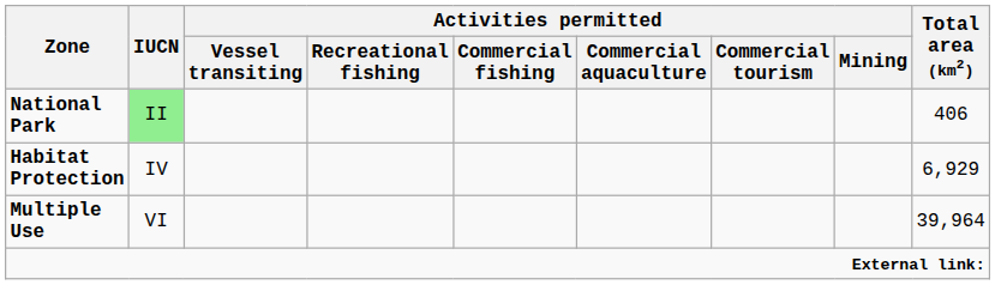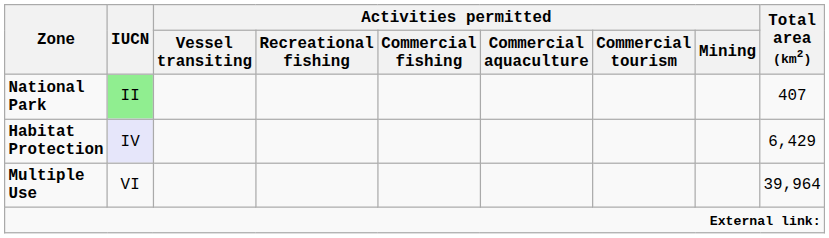 <table class="wikitable" style="text-align:center; margin-left:auto; margin-right:auto; border:none;">
 <tr>
 <th rowspan=2>Zone</th>
 <th rowspan=2>IUCN</th>
 <th colspan=6>Activities permitted</th>
 <th rowspan=2>Total area<br><small>(km<sup>2</sup>)</small></th>
 </tr>
 <tr>
 <th>Vessel transiting</th>
 <th>Recreational fishing</th>
 <th>Commercial fishing</th>
 <th>Commercial aquaculture</th>
 <th>Commercial tourism</th>
 <th>Mining</th>
 </tr>
 <tr>
 <td style="text-align:left"><strong>National Park</strong></td>
 <td style="background: lightgreen;">II</td>
 <td></td>
 <td></td>
 <td></td>
 <td></td>
 <td></td>
 <td></td>
-<td>406</td>
+<td>407</td>
 </tr>
 <tr>
 <td style="text-align:left"><strong>Habitat Protection</strong></td>
-<td>IV</td>
+<td style="background: lavender;">IV</td>
 <td></td>
 <td></td>
 <td></td>
 <td></td>
 <td></td>
 <td></td>
-<td>6,929</td>
+<td>6,429</td>
 </tr>
 <tr>
 <td style="text-align:left"><strong>Multiple Use</strong></td>
 <td>VI</td>
 <td></td>
 <td></td>
 <td></td>
 <td></td>
 <td></td>
 <td></td>
 <td>39,964</td>
 </tr>
 <tr>
 <td style="text-align:right" colspan=99><small><strong>External link:</strong> </small></td>
 </tr>
 </table>
